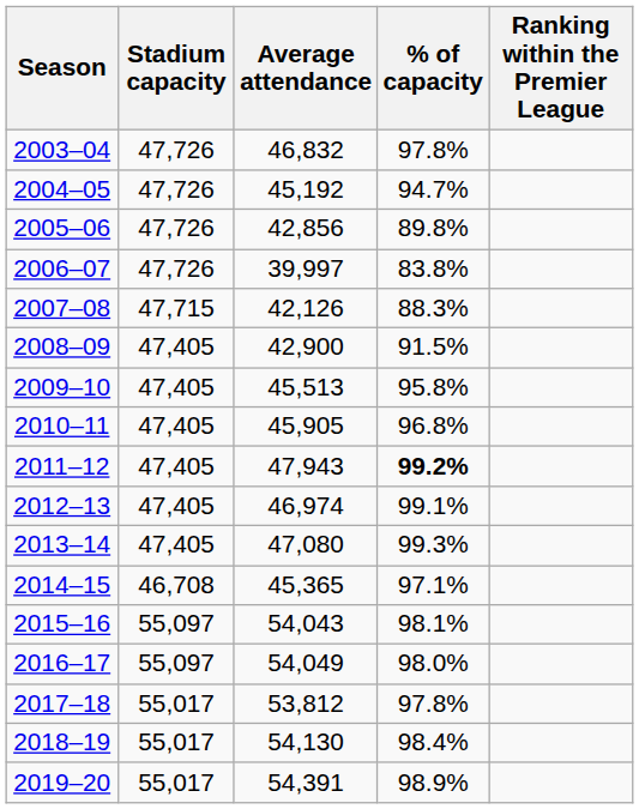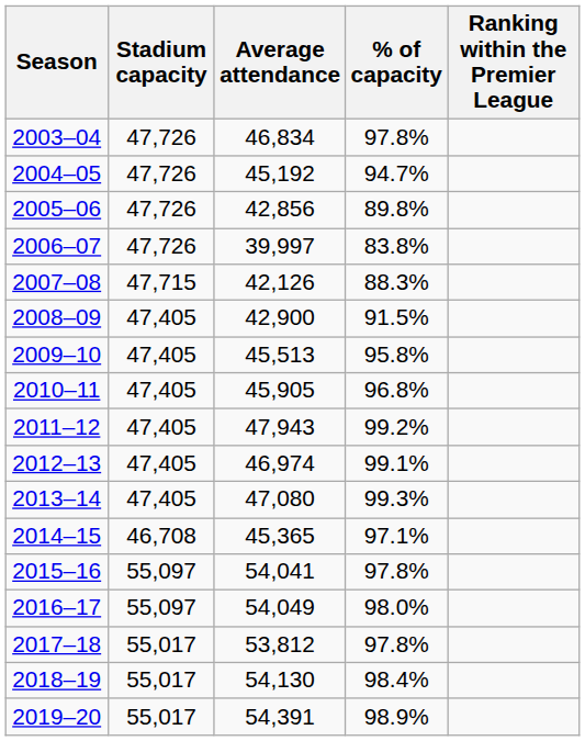 <table class="wikitable" style="text-align:center; margin-left:1em; float:right;">
 <tr>
 <th style="width:65px;">Season</th>
 <th style="width:67px;">Stadium capacity</th>
 <th style="width:75px;">Average attendance</th>
 <th style="width:20px;">% of capacity</th>
 <th style="width:85px;">Ranking within the Premier League</th>
 </tr>
 <tr>
 <td style="text-align:center;"><a href='#'>2003–04</a></td>
 <td>47,726</td>
-<td>46,832</td>
+<td>46,834</td>
 <td>97.8%</td>
 <td></td>
 </tr>
 <tr>
 <td style="text-align:center;"><a href='#'>2004–05</a></td>
 <td>47,726</td>
 <td>45,192</td>
 <td>94.7%</td>
 <td></td>
 </tr>
 <tr>
 <td style="text-align:center;"><a href='#'>2005–06</a></td>
 <td>47,726</td>
 <td>42,856</td>
 <td>89.8%</td>
 <td></td>
 </tr>
 <tr>
 <td style="text-align:center;"><a href='#'>2006–07</a></td>
 <td>47,726</td>
 <td>39,997</td>
 <td>83.8%</td>
 <td></td>
 </tr>
 <tr>
 <td style="text-align:center;"><a href='#'>2007–08</a></td>
 <td>47,715</td>
 <td>42,126</td>
 <td>88.3%</td>
 <td></td>
 </tr>
 <tr>
 <td style="text-align:center;"><a href='#'>2008–09</a></td>
 <td>47,405</td>
 <td>42,900</td>
 <td>91.5%</td>
 <td></td>
 </tr>
 <tr>
 <td style="text-align:center;"><a href='#'>2009–10</a></td>
 <td>47,405</td>
 <td>45,513</td>
 <td>95.8%</td>
 <td></td>
 </tr>
 <tr>
 <td style="text-align:center;"><a href='#'>2010–11</a></td>
 <td>47,405</td>
 <td>45,905</td>
 <td>96.8%</td>
 <td></td>
 </tr>
 <tr>
 <td style="text-align:center;"><a href='#'>2011–12</a></td>
 <td>47,405</td>
 <td>47,943</td>
-<td><strong>99.2%</strong></td>
+<td>99.2%</td>
 <td></td>
 </tr>
 <tr>
 <td style="text-align:center;"><a href='#'>2012–13</a></td>
 <td>47,405</td>
 <td>46,974</td>
 <td>99.1%</td>
 <td></td>
 </tr>
 <tr>
 <td style="text-align:center;"><a href='#'>2013–14</a></td>
 <td>47,405</td>
 <td>47,080</td>
 <td>99.3%</td>
 <td></td>
 </tr>
 <tr>
 <td style="text-align:center;"><a href='#'>2014–15</a></td>
 <td>46,708</td>
 <td>45,365</td>
 <td>97.1%</td>
 <td></td>
 </tr>
 <tr>
 <td style="text-align:center;"><a href='#'>2015–16</a></td>
 <td>55,097</td>
-<td>54,043</td>
-<td>98.1%</td>
+<td>54,041</td>
+<td>97.8%</td>
 <td></td>
 </tr>
 <tr>
 <td style="text-align:center;"><a href='#'>2016–17</a></td>
 <td>55,097</td>
 <td>54,049</td>
 <td>98.0%</td>
 <td></td>
 </tr>
 <tr>
 <td><a href='#'>2017–18</a></td>
 <td>55,017</td>
 <td>53,812</td>
 <td>97.8%</td>
 <td></td>
 </tr>
 <tr>
 <td><a href='#'>2018–19</a></td>
 <td>55,017</td>
 <td>54,130</td>
 <td>98.4%</td>
 <td></td>
 </tr>
 <tr>
 <td><a href='#'>2019–20</a></td>
 <td>55,017</td>
 <td>54,391</td>
 <td>98.9%</td>
 <td></td>
 </tr>
 </table>
